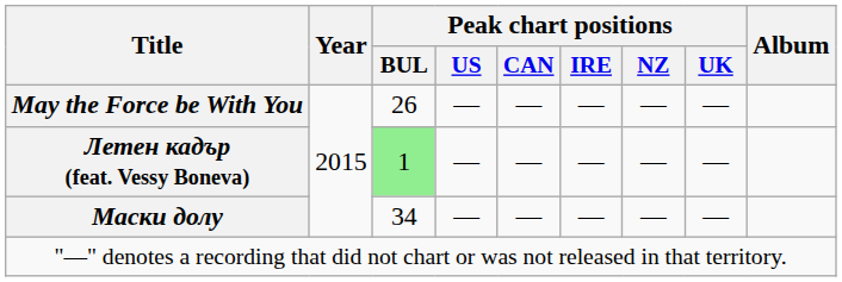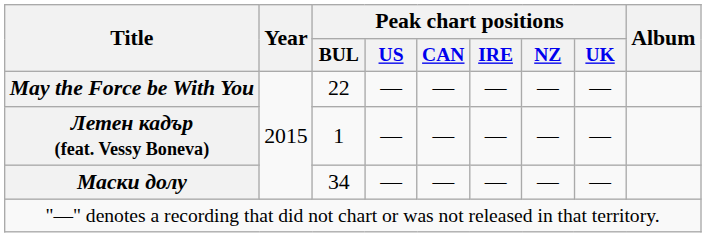 <table class="wikitable plainrowheaders" style="text-align:center;">
 <tr>
 <th scope="col" rowspan="2">Title</th>
 <th scope="col" rowspan="2">Year</th>
 <th scope="col" colspan="6">Peak chart positions</th>
 <th scope="col" rowspan="2">Album</th>
 </tr>
 <tr>
 <th scope="col" style="width:2.2em;font-size:90%;">BUL</th>
 <th scope="col" style="width:2.2em;font-size:90%;"><a href='#'>US</a></th>
 <th scope="col" style="width:2.2em; font-size:90%;"><a href='#'>CAN</a></th>
 <th scope="col" style="width:2.2em;font-size:90%;"><a href='#'>IRE</a></th>
 <th scope="col" style="width:2.2em;font-size:90%;"><a href='#'>NZ</a></th>
 <th scope="col" style="width:2.2em;font-size:90%;"><a href='#'>UK</a></th>
 </tr>
 <tr>
 <th scope="row"><em> May the Force be With You</em><br></th>
 <td rowspan="3">2015</td>
-<td>26</td>
+<td>22</td>
 <td>—</td>
 <td>—</td>
 <td>—</td>
 <td>—</td>
 <td>—</td>
 <td></td>
 </tr>
 <tr>
 <th scope="row"><em>Летен кадър</em><br><small>(feat. Vessy Boneva)</small></th>
-<td style="background: lightgreen;">1</td>
+<td>1</td>
 <td>—</td>
 <td>—</td>
 <td>—</td>
 <td>—</td>
 <td>—</td>
 <td></td>
 </tr>
 <tr>
 <th scope="row"><em>Маски долу</em><br></th>
 <td>34</td>
 <td>—</td>
 <td>—</td>
 <td>—</td>
 <td>—</td>
 <td>—</td>
 <td></td>
 </tr>
 <tr>
 <td colspan="13" style="font-size:90%">"—" denotes a recording that did not chart or was not released in that territory.</td>
 </tr>
 </table>
